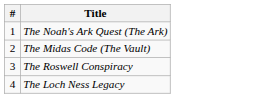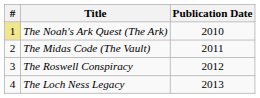 <table class="wikitable sortable">
 <tr>
 <th> # </th>
 <th>Title</th>
+<th>Publication Date</th>
 </tr>
 <tr>
-<td style="text-align:center">1</td>
+<td style="background: khaki; text-align:center">1</td>
 <td><em>The Noah's Ark Quest (The Ark)</em></td>
+<td style="text-align:center">2010</td>
 </tr>
 <tr>
 <td style="text-align:center">2</td>
 <td><em>The Midas Code (The Vault)</em></td>
+<td style="text-align:center">2011</td>
 </tr>
 <tr>
 <td style="text-align:center">3</td>
 <td><em>The Roswell Conspiracy</em></td>
+<td style="text-align:center">2012</td>
 </tr>
 <tr>
 <td style="text-align:center">4</td>
 <td><em>The Loch Ness Legacy</em></td>
+<td style="text-align:center">2013</td>
 </tr>
 </table>
